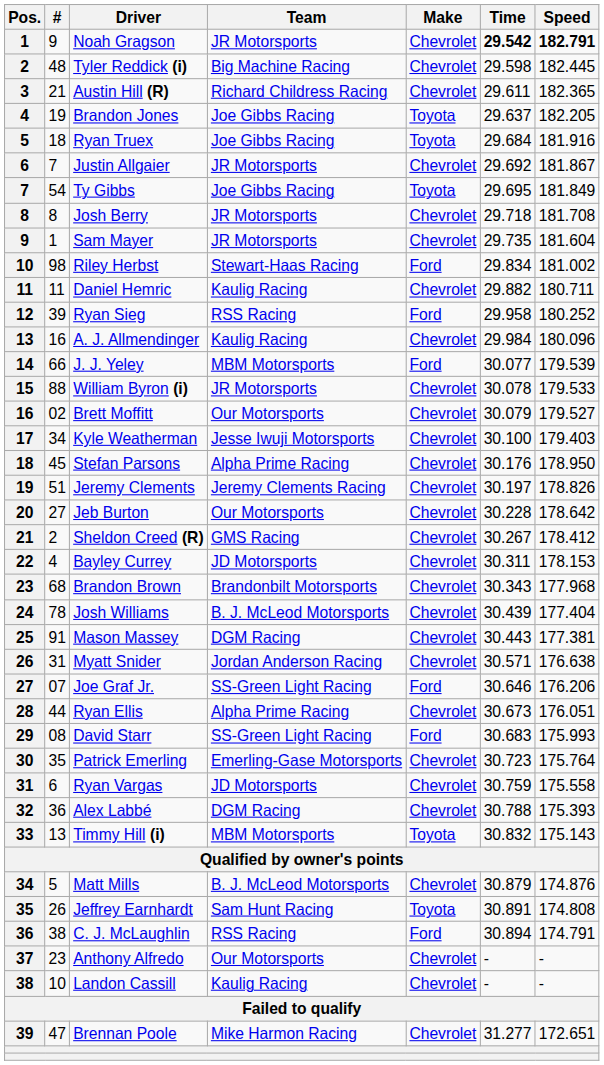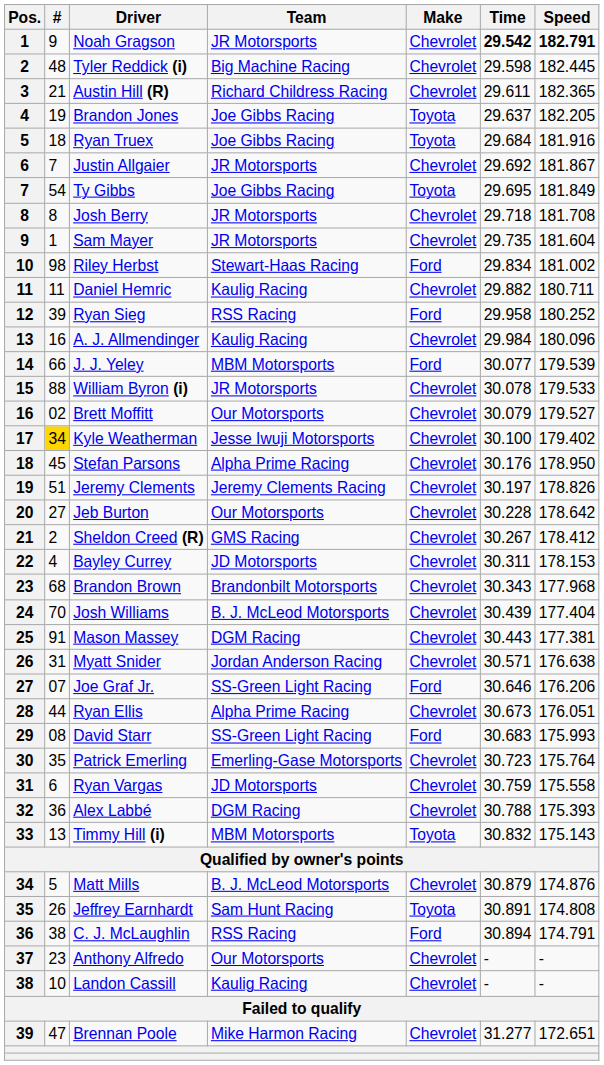 <table class="wikitable" style="font-size:95%">
 <tr>
 <th>Pos.</th>
 <th>#</th>
 <th>Driver</th>
 <th>Team</th>
 <th>Make</th>
 <th>Time</th>
 <th>Speed</th>
 </tr>
 <tr>
 <th>1</th>
 <td>9</td>
 <td><a href='#'>Noah Gragson</a></td>
 <td><a href='#'>JR Motorsports</a></td>
 <td><a href='#'>Chevrolet</a></td>
 <td><strong>29.542</strong></td>
 <td><strong>182.791</strong></td>
 </tr>
 <tr>
 <th>2</th>
 <td>48</td>
 <td><a href='#'>Tyler Reddick</a> <strong>(i)</strong></td>
 <td><a href='#'>Big Machine Racing</a></td>
 <td><a href='#'>Chevrolet</a></td>
 <td>29.598</td>
 <td>182.445</td>
 </tr>
 <tr>
 <th>3</th>
 <td>21</td>
 <td><a href='#'>Austin Hill</a> <strong>(R)</strong></td>
 <td><a href='#'>Richard Childress Racing</a></td>
 <td><a href='#'>Chevrolet</a></td>
 <td>29.611</td>
 <td>182.365</td>
 </tr>
 <tr>
 <th>4</th>
 <td>19</td>
 <td><a href='#'>Brandon Jones</a></td>
 <td><a href='#'>Joe Gibbs Racing</a></td>
 <td><a href='#'>Toyota</a></td>
 <td>29.637</td>
 <td>182.205</td>
 </tr>
 <tr>
 <th>5</th>
 <td>18</td>
 <td><a href='#'>Ryan Truex</a></td>
 <td><a href='#'>Joe Gibbs Racing</a></td>
 <td><a href='#'>Toyota</a></td>
 <td>29.684</td>
 <td>181.916</td>
 </tr>
 <tr>
 <th>6</th>
 <td>7</td>
 <td><a href='#'>Justin Allgaier</a></td>
 <td><a href='#'>JR Motorsports</a></td>
 <td><a href='#'>Chevrolet</a></td>
 <td>29.692</td>
 <td>181.867</td>
 </tr>
 <tr>
 <th>7</th>
 <td>54</td>
 <td><a href='#'>Ty Gibbs</a></td>
 <td><a href='#'>Joe Gibbs Racing</a></td>
 <td><a href='#'>Toyota</a></td>
 <td>29.695</td>
 <td>181.849</td>
 </tr>
 <tr>
 <th>8</th>
 <td>8</td>
 <td><a href='#'>Josh Berry</a></td>
 <td><a href='#'>JR Motorsports</a></td>
 <td><a href='#'>Chevrolet</a></td>
 <td>29.718</td>
 <td>181.708</td>
 </tr>
 <tr>
 <th>9</th>
 <td>1</td>
 <td><a href='#'>Sam Mayer</a></td>
 <td><a href='#'>JR Motorsports</a></td>
 <td><a href='#'>Chevrolet</a></td>
 <td>29.735</td>
 <td>181.604</td>
 </tr>
 <tr>
 <th>10</th>
 <td>98</td>
 <td><a href='#'>Riley Herbst</a></td>
 <td><a href='#'>Stewart-Haas Racing</a></td>
 <td><a href='#'>Ford</a></td>
 <td>29.834</td>
 <td>181.002</td>
 </tr>
 <tr>
 <th>11</th>
 <td>11</td>
 <td><a href='#'>Daniel Hemric</a></td>
 <td><a href='#'>Kaulig Racing</a></td>
 <td><a href='#'>Chevrolet</a></td>
 <td>29.882</td>
 <td>180.711</td>
 </tr>
 <tr>
 <th>12</th>
 <td>39</td>
 <td><a href='#'>Ryan Sieg</a></td>
 <td><a href='#'>RSS Racing</a></td>
 <td><a href='#'>Ford</a></td>
 <td>29.958</td>
 <td>180.252</td>
 </tr>
 <tr>
 <th>13</th>
 <td>16</td>
 <td><a href='#'>A. J. Allmendinger</a></td>
 <td><a href='#'>Kaulig Racing</a></td>
 <td><a href='#'>Chevrolet</a></td>
 <td>29.984</td>
 <td>180.096</td>
 </tr>
 <tr>
 <th>14</th>
 <td>66</td>
 <td><a href='#'>J. J. Yeley</a></td>
 <td><a href='#'>MBM Motorsports</a></td>
 <td><a href='#'>Ford</a></td>
 <td>30.077</td>
 <td>179.539</td>
 </tr>
 <tr>
 <th>15</th>
 <td>88</td>
 <td><a href='#'>William Byron</a> <strong>(i)</strong></td>
 <td><a href='#'>JR Motorsports</a></td>
 <td><a href='#'>Chevrolet</a></td>
 <td>30.078</td>
 <td>179.533</td>
 </tr>
 <tr>
 <th>16</th>
 <td>02</td>
 <td><a href='#'>Brett Moffitt</a></td>
 <td><a href='#'>Our Motorsports</a></td>
 <td><a href='#'>Chevrolet</a></td>
 <td>30.079</td>
 <td>179.527</td>
 </tr>
 <tr>
 <th>17</th>
-<td>34</td>
+<td style="background: gold;">34</td>
 <td><a href='#'>Kyle Weatherman</a></td>
 <td><a href='#'>Jesse Iwuji Motorsports</a></td>
 <td><a href='#'>Chevrolet</a></td>
 <td>30.100</td>
-<td>179.403</td>
+<td>179.402</td>
 </tr>
 <tr>
 <th>18</th>
 <td>45</td>
 <td><a href='#'>Stefan Parsons</a></td>
 <td><a href='#'>Alpha Prime Racing</a></td>
 <td><a href='#'>Chevrolet</a></td>
 <td>30.176</td>
 <td>178.950</td>
 </tr>
 <tr>
 <th>19</th>
 <td>51</td>
 <td><a href='#'>Jeremy Clements</a></td>
 <td><a href='#'>Jeremy Clements Racing</a></td>
 <td><a href='#'>Chevrolet</a></td>
 <td>30.197</td>
 <td>178.826</td>
 </tr>
 <tr>
 <th>20</th>
 <td>27</td>
 <td><a href='#'>Jeb Burton</a></td>
 <td><a href='#'>Our Motorsports</a></td>
 <td><a href='#'>Chevrolet</a></td>
 <td>30.228</td>
 <td>178.642</td>
 </tr>
 <tr>
 <th>21</th>
 <td>2</td>
 <td><a href='#'>Sheldon Creed</a> <strong>(R)</strong></td>
 <td><a href='#'>GMS Racing</a></td>
 <td><a href='#'>Chevrolet</a></td>
 <td>30.267</td>
 <td>178.412</td>
 </tr>
 <tr>
 <th>22</th>
 <td>4</td>
 <td><a href='#'>Bayley Currey</a></td>
 <td><a href='#'>JD Motorsports</a></td>
 <td><a href='#'>Chevrolet</a></td>
 <td>30.311</td>
 <td>178.153</td>
 </tr>
 <tr>
 <th>23</th>
 <td>68</td>
 <td><a href='#'>Brandon Brown</a></td>
 <td><a href='#'>Brandonbilt Motorsports</a></td>
 <td><a href='#'>Chevrolet</a></td>
 <td>30.343</td>
 <td>177.968</td>
 </tr>
 <tr>
 <th>24</th>
-<td>78</td>
+<td>70</td>
 <td><a href='#'>Josh Williams</a></td>
 <td><a href='#'>B. J. McLeod Motorsports</a></td>
 <td><a href='#'>Chevrolet</a></td>
 <td>30.439</td>
 <td>177.404</td>
 </tr>
 <tr>
 <th>25</th>
 <td>91</td>
 <td><a href='#'>Mason Massey</a></td>
 <td><a href='#'>DGM Racing</a></td>
 <td><a href='#'>Chevrolet</a></td>
 <td>30.443</td>
 <td>177.381</td>
 </tr>
 <tr>
 <th>26</th>
 <td>31</td>
 <td><a href='#'>Myatt Snider</a></td>
 <td><a href='#'>Jordan Anderson Racing</a></td>
 <td><a href='#'>Chevrolet</a></td>
 <td>30.571</td>
 <td>176.638</td>
 </tr>
 <tr>
 <th>27</th>
 <td>07</td>
 <td><a href='#'>Joe Graf Jr.</a></td>
 <td><a href='#'>SS-Green Light Racing</a></td>
 <td><a href='#'>Ford</a></td>
 <td>30.646</td>
 <td>176.206</td>
 </tr>
 <tr>
 <th>28</th>
 <td>44</td>
 <td><a href='#'>Ryan Ellis</a></td>
 <td><a href='#'>Alpha Prime Racing</a></td>
 <td><a href='#'>Chevrolet</a></td>
 <td>30.673</td>
 <td>176.051</td>
 </tr>
 <tr>
 <th>29</th>
 <td>08</td>
 <td><a href='#'>David Starr</a></td>
 <td><a href='#'>SS-Green Light Racing</a></td>
 <td><a href='#'>Ford</a></td>
 <td>30.683</td>
 <td>175.993</td>
 </tr>
 <tr>
 <th>30</th>
 <td>35</td>
 <td><a href='#'>Patrick Emerling</a></td>
 <td><a href='#'>Emerling-Gase Motorsports</a></td>
 <td><a href='#'>Chevrolet</a></td>
 <td>30.723</td>
 <td>175.764</td>
 </tr>
 <tr>
 <th>31</th>
 <td>6</td>
 <td><a href='#'>Ryan Vargas</a></td>
 <td><a href='#'>JD Motorsports</a></td>
 <td><a href='#'>Chevrolet</a></td>
 <td>30.759</td>
 <td>175.558</td>
 </tr>
 <tr>
 <th>32</th>
 <td>36</td>
 <td><a href='#'>Alex Labbé</a></td>
 <td><a href='#'>DGM Racing</a></td>
 <td><a href='#'>Chevrolet</a></td>
 <td>30.788</td>
 <td>175.393</td>
 </tr>
 <tr>
 <th>33</th>
 <td>13</td>
 <td><a href='#'>Timmy Hill</a> <strong>(i)</strong></td>
 <td><a href='#'>MBM Motorsports</a></td>
 <td><a href='#'>Toyota</a></td>
 <td>30.832</td>
 <td>175.143</td>
 </tr>
 <tr>
 <th colspan="7">Qualified by owner's points</th>
 </tr>
 <tr>
 <th>34</th>
 <td>5</td>
 <td><a href='#'>Matt Mills</a></td>
 <td><a href='#'>B. J. McLeod Motorsports</a></td>
 <td><a href='#'>Chevrolet</a></td>
 <td>30.879</td>
 <td>174.876</td>
 </tr>
 <tr>
 <th>35</th>
 <td>26</td>
 <td><a href='#'>Jeffrey Earnhardt</a></td>
 <td><a href='#'>Sam Hunt Racing</a></td>
 <td><a href='#'>Toyota</a></td>
 <td>30.891</td>
 <td>174.808</td>
 </tr>
 <tr>
 <th>36</th>
 <td>38</td>
 <td><a href='#'>C. J. McLaughlin</a></td>
 <td><a href='#'>RSS Racing</a></td>
 <td><a href='#'>Ford</a></td>
 <td>30.894</td>
 <td>174.791</td>
 </tr>
 <tr>
 <th>37</th>
 <td>23</td>
 <td><a href='#'>Anthony Alfredo</a></td>
 <td><a href='#'>Our Motorsports</a></td>
 <td><a href='#'>Chevrolet</a></td>
 <td>-</td>
 <td>-</td>
 </tr>
 <tr>
 <th>38</th>
 <td>10</td>
 <td><a href='#'>Landon Cassill</a></td>
 <td><a href='#'>Kaulig Racing</a></td>
 <td><a href='#'>Chevrolet</a></td>
 <td>-</td>
 <td>-</td>
 </tr>
 <tr>
 <th colspan="7">Failed to qualify</th>
 </tr>
 <tr>
 <th>39</th>
 <td>47</td>
 <td><a href='#'>Brennan Poole</a></td>
 <td><a href='#'>Mike Harmon Racing</a></td>
 <td><a href='#'>Chevrolet</a></td>
 <td>31.277</td>
 <td>172.651</td>
 </tr>
 <tr>
 <th colspan="7"></th>
 </tr>
 <tr>
 <th colspan="7"></th>
 </tr>
 </table>
